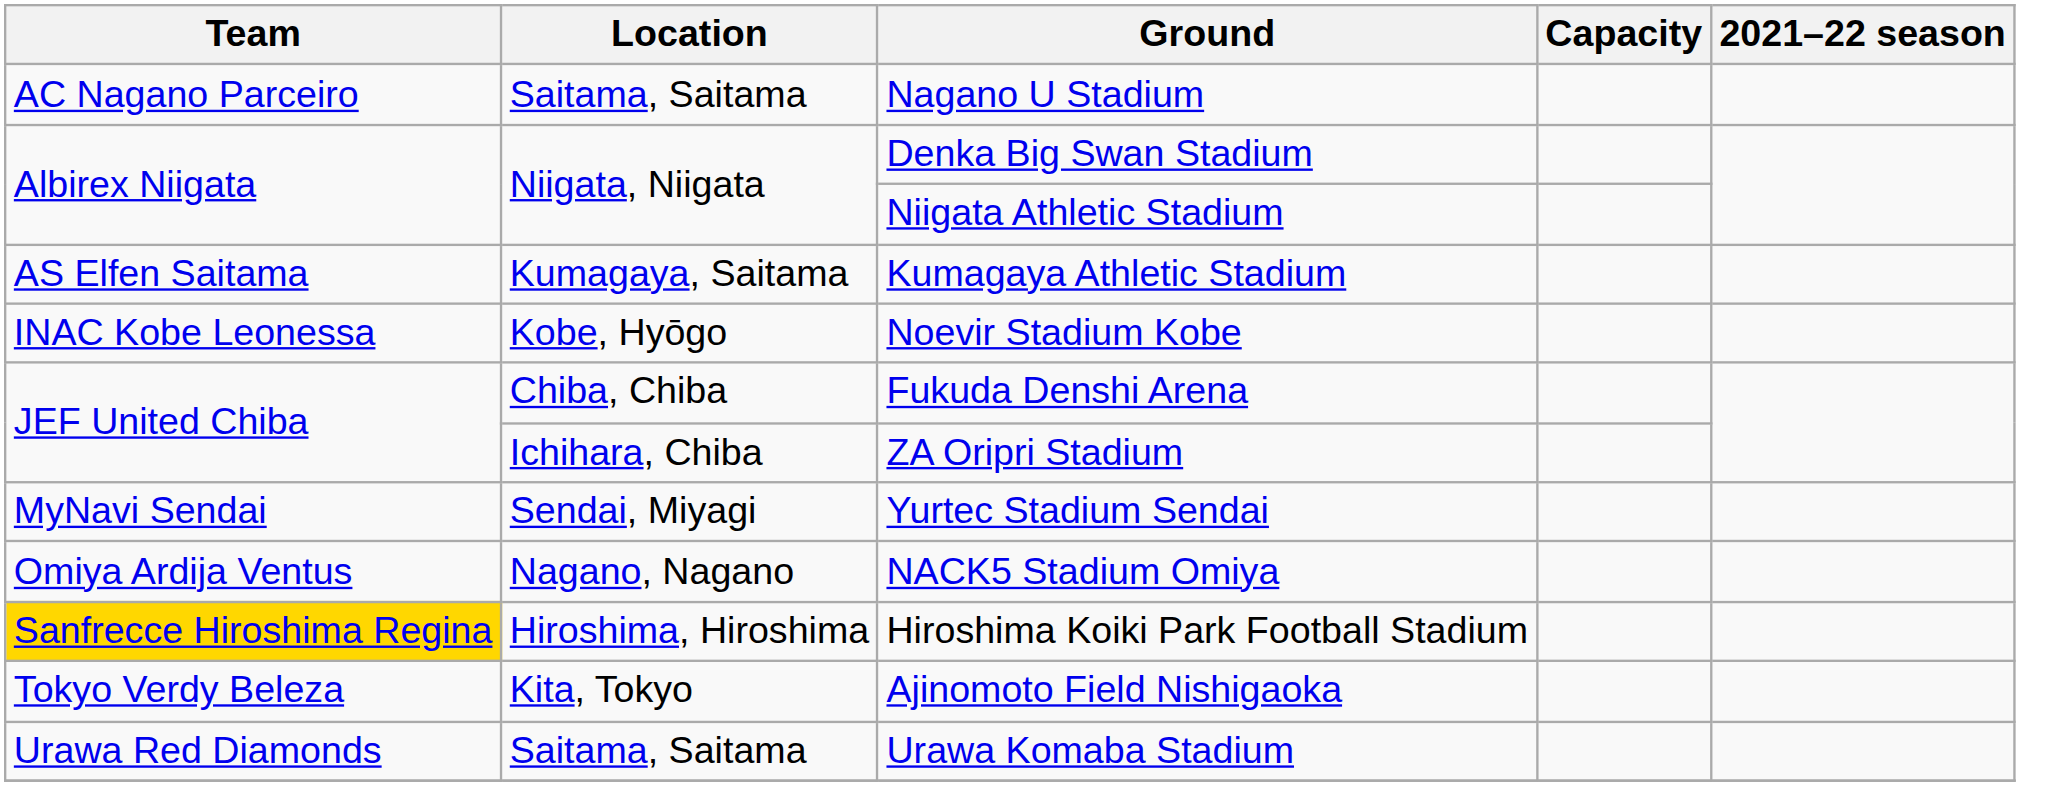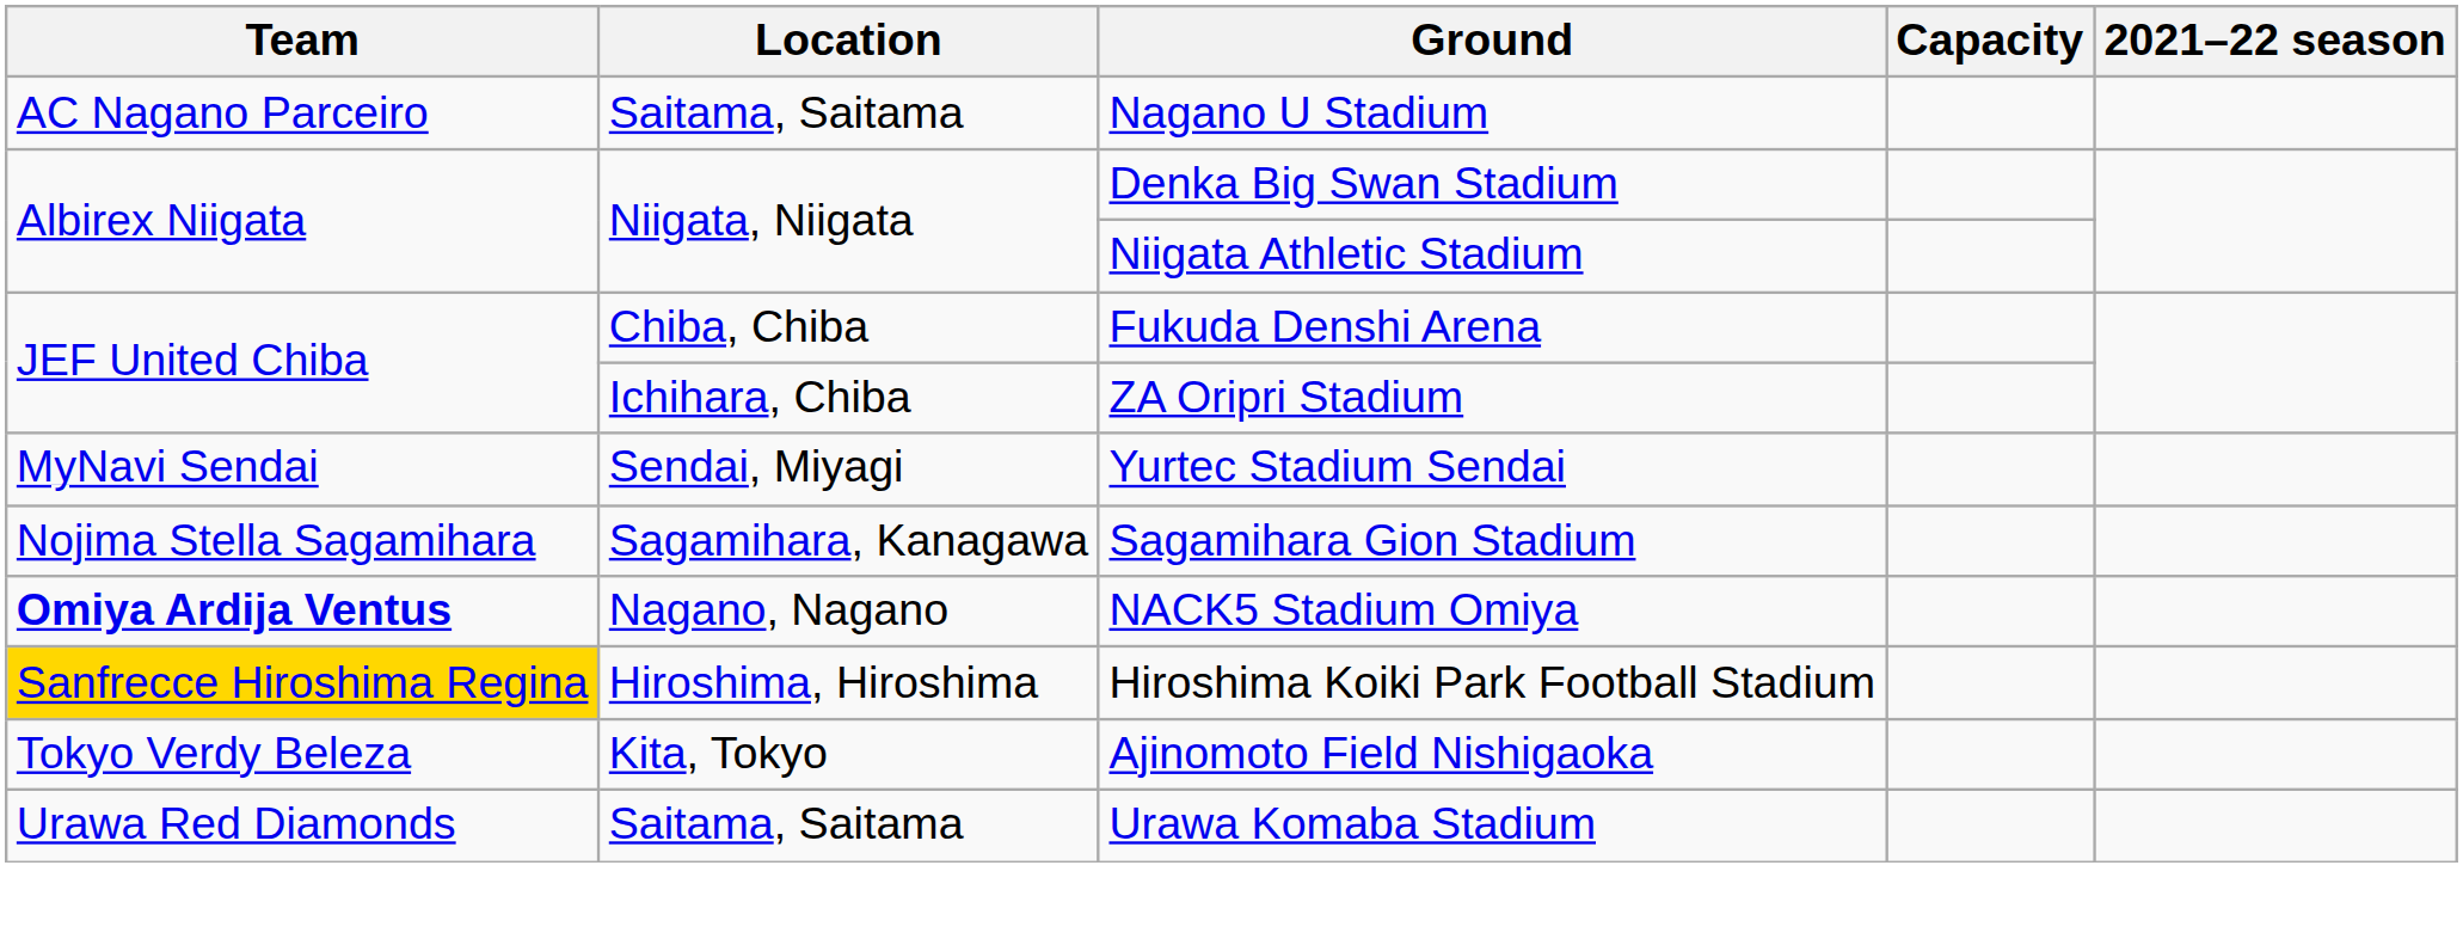 <table class="wikitable sortable">
 <tr>
 <th>Team</th>
 <th>Location</th>
 <th>Ground</th>
 <th>Capacity</th>
 <th>2021–22 season</th>
 </tr>
 <tr>
 <td><a href='#'>AC Nagano Parceiro</a></td>
 <td><a href='#'>Saitama</a>, Saitama</td>
 <td><a href='#'>Nagano U Stadium</a></td>
 <td></td>
 <td></td>
 </tr>
 <tr>
 <td rowspan=2><a href='#'>Albirex Niigata</a></td>
 <td rowspan=2><a href='#'>Niigata</a>, Niigata</td>
 <td><a href='#'>Denka Big Swan Stadium</a></td>
 <td></td>
 <td rowspan=2></td>
 </tr>
 <tr>
 <td><a href='#'>Niigata Athletic Stadium</a></td>
 <td></td>
 </tr>
 <tr>
-<td><a href='#'>AS Elfen Saitama</a></td>
-<td><a href='#'>Kumagaya</a>, Saitama</td>
-<td><a href='#'>Kumagaya Athletic Stadium</a></td>
-<td></td>
-<td></td>
-</tr>
-<tr>
-<td><a href='#'>INAC Kobe Leonessa</a></td>
-<td><a href='#'>Kobe</a>, Hyōgo</td>
-<td><a href='#'>Noevir Stadium Kobe</a></td>
-<td></td>
-<td></td>
-</tr>
-<tr>
 <td rowspan=2><a href='#'>JEF United Chiba</a></td>
 <td><a href='#'>Chiba</a>, Chiba</td>
 <td><a href='#'>Fukuda Denshi Arena</a></td>
 <td></td>
 <td rowspan=2></td>
 </tr>
 <tr>
 <td><a href='#'>Ichihara</a>, Chiba</td>
 <td><a href='#'>ZA Oripri Stadium</a></td>
 <td></td>
 </tr>
 <tr>
 <td><a href='#'>MyNavi Sendai</a></td>
 <td><a href='#'>Sendai</a>, Miyagi</td>
 <td><a href='#'>Yurtec Stadium Sendai</a></td>
 <td></td>
 <td></td>
 </tr>
 <tr>
-<td><a href='#'>Omiya Ardija Ventus</a></td>
+<td><a href='#'>Nojima Stella Sagamihara</a></td>
+<td><a href='#'>Sagamihara</a>, Kanagawa</td>
+<td><a href='#'>Sagamihara Gion Stadium</a></td>
+<td></td>
+<td></td>
+</tr>
+<tr>
+<td><strong><a href='#'>Omiya Ardija Ventus</a></strong></td>
 <td><a href='#'>Nagano</a>, Nagano</td>
 <td><a href='#'>NACK5 Stadium Omiya</a></td>
 <td></td>
 <td></td>
 </tr>
 <tr>
 <td style="background: gold;"><a href='#'>Sanfrecce Hiroshima Regina</a></td>
 <td><a href='#'>Hiroshima</a>, Hiroshima</td>
 <td>Hiroshima Koiki Park Football Stadium</td>
 <td></td>
 <td></td>
 </tr>
 <tr>
 <td><a href='#'>Tokyo Verdy Beleza</a></td>
 <td><a href='#'>Kita</a>, Tokyo</td>
 <td><a href='#'>Ajinomoto Field Nishigaoka</a></td>
 <td></td>
 <td></td>
 </tr>
 <tr>
 <td><a href='#'>Urawa Red Diamonds</a></td>
 <td><a href='#'>Saitama</a>, Saitama</td>
 <td><a href='#'>Urawa Komaba Stadium</a></td>
 <td></td>
 <td></td>
 </tr>
 <tr>
 </tr>
 </table>
